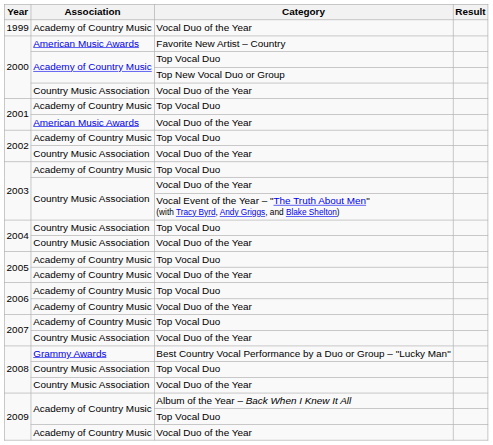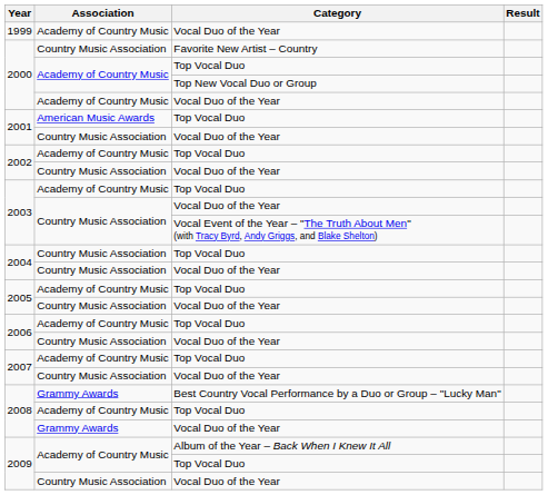 <table class="wikitable">
 <tr>
 <th>Year</th>
 <th>Association</th>
 <th>Category</th>
 <th>Result</th>
 </tr>
 <tr>
 <td>1999</td>
 <td>Academy of Country Music</td>
 <td>Vocal Duo of the Year</td>
 <td></td>
 </tr>
 <tr>
 <td rowspan=4>2000</td>
-<td><a href='#'>American Music Awards</a></td>
+<td>Country Music Association</td>
 <td>Favorite New Artist – Country</td>
 <td></td>
 </tr>
 <tr>
 <td rowspan=2><a href='#'>Academy of Country Music</a></td>
 <td>Top Vocal Duo</td>
 <td></td>
 </tr>
 <tr>
 <td>Top New Vocal Duo or Group</td>
 <td></td>
 </tr>
 <tr>
-<td>Country Music Association</td>
+<td>Academy of Country Music</td>
 <td>Vocal Duo of the Year</td>
 <td></td>
 </tr>
 <tr>
 <td rowspan=2>2001</td>
-<td>Academy of Country Music</td>
+<td><a href='#'>American Music Awards</a></td>
 <td>Top Vocal Duo</td>
 <td></td>
 </tr>
 <tr>
-<td><a href='#'>American Music Awards</a></td>
+<td>Country Music Association</td>
 <td>Vocal Duo of the Year</td>
 <td></td>
 </tr>
 <tr>
 <td rowspan=2>2002</td>
 <td>Academy of Country Music</td>
 <td>Top Vocal Duo</td>
 <td></td>
 </tr>
 <tr>
 <td>Country Music Association</td>
 <td>Vocal Duo of the Year</td>
 <td></td>
 </tr>
 <tr>
 <td rowspan=3>2003</td>
 <td>Academy of Country Music</td>
 <td>Top Vocal Duo</td>
 <td></td>
 </tr>
 <tr>
 <td rowspan=2>Country Music Association</td>
 <td>Vocal Duo of the Year</td>
 <td></td>
 </tr>
 <tr>
 <td>Vocal Event of the Year – "<a href='#'>The Truth About Men</a>"<br><small>(with <a href='#'>Tracy Byrd</a>, <a href='#'>Andy Griggs</a>, and <a href='#'>Blake Shelton</a>)</small></td>
 <td></td>
 </tr>
 <tr>
 <td rowspan=2>2004</td>
 <td>Country Music Association</td>
 <td>Top Vocal Duo</td>
 <td></td>
 </tr>
 <tr>
 <td>Country Music Association</td>
 <td>Vocal Duo of the Year</td>
 <td></td>
 </tr>
 <tr>
 <td rowspan=2>2005</td>
 <td>Academy of Country Music</td>
 <td>Top Vocal Duo</td>
 <td></td>
 </tr>
 <tr>
-<td>Academy of Country Music</td>
+<td>Country Music Association</td>
 <td>Vocal Duo of the Year</td>
 <td></td>
 </tr>
 <tr>
 <td rowspan=2>2006</td>
 <td>Academy of Country Music</td>
 <td>Top Vocal Duo</td>
 <td></td>
 </tr>
 <tr>
-<td>Academy of Country Music</td>
+<td>Country Music Association</td>
 <td>Vocal Duo of the Year</td>
 <td></td>
 </tr>
 <tr>
 <td rowspan=2>2007</td>
 <td>Academy of Country Music</td>
 <td>Top Vocal Duo</td>
 <td></td>
 </tr>
 <tr>
 <td>Country Music Association</td>
 <td>Vocal Duo of the Year</td>
 <td></td>
 </tr>
 <tr>
 <td rowspan=3>2008</td>
 <td><a href='#'>Grammy Awards</a></td>
 <td>Best Country Vocal Performance by a Duo or Group – "Lucky Man"</td>
 <td></td>
 </tr>
 <tr>
-<td>Country Music Association</td>
+<td>Academy of Country Music</td>
 <td>Top Vocal Duo</td>
 <td></td>
 </tr>
 <tr>
-<td>Country Music Association</td>
+<td><a href='#'>Grammy Awards</a></td>
 <td>Vocal Duo of the Year</td>
 <td></td>
 </tr>
 <tr>
 <td rowspan=3>2009</td>
 <td rowspan="2">Academy of Country Music</td>
 <td>Album of the Year – <em>Back When I Knew It All</em></td>
 <td></td>
 </tr>
 <tr>
 <td>Top Vocal Duo</td>
 <td></td>
 </tr>
 <tr>
-<td>Academy of Country Music</td>
+<td>Country Music Association</td>
 <td>Vocal Duo of the Year</td>
 <td></td>
 </tr>
 </table>
